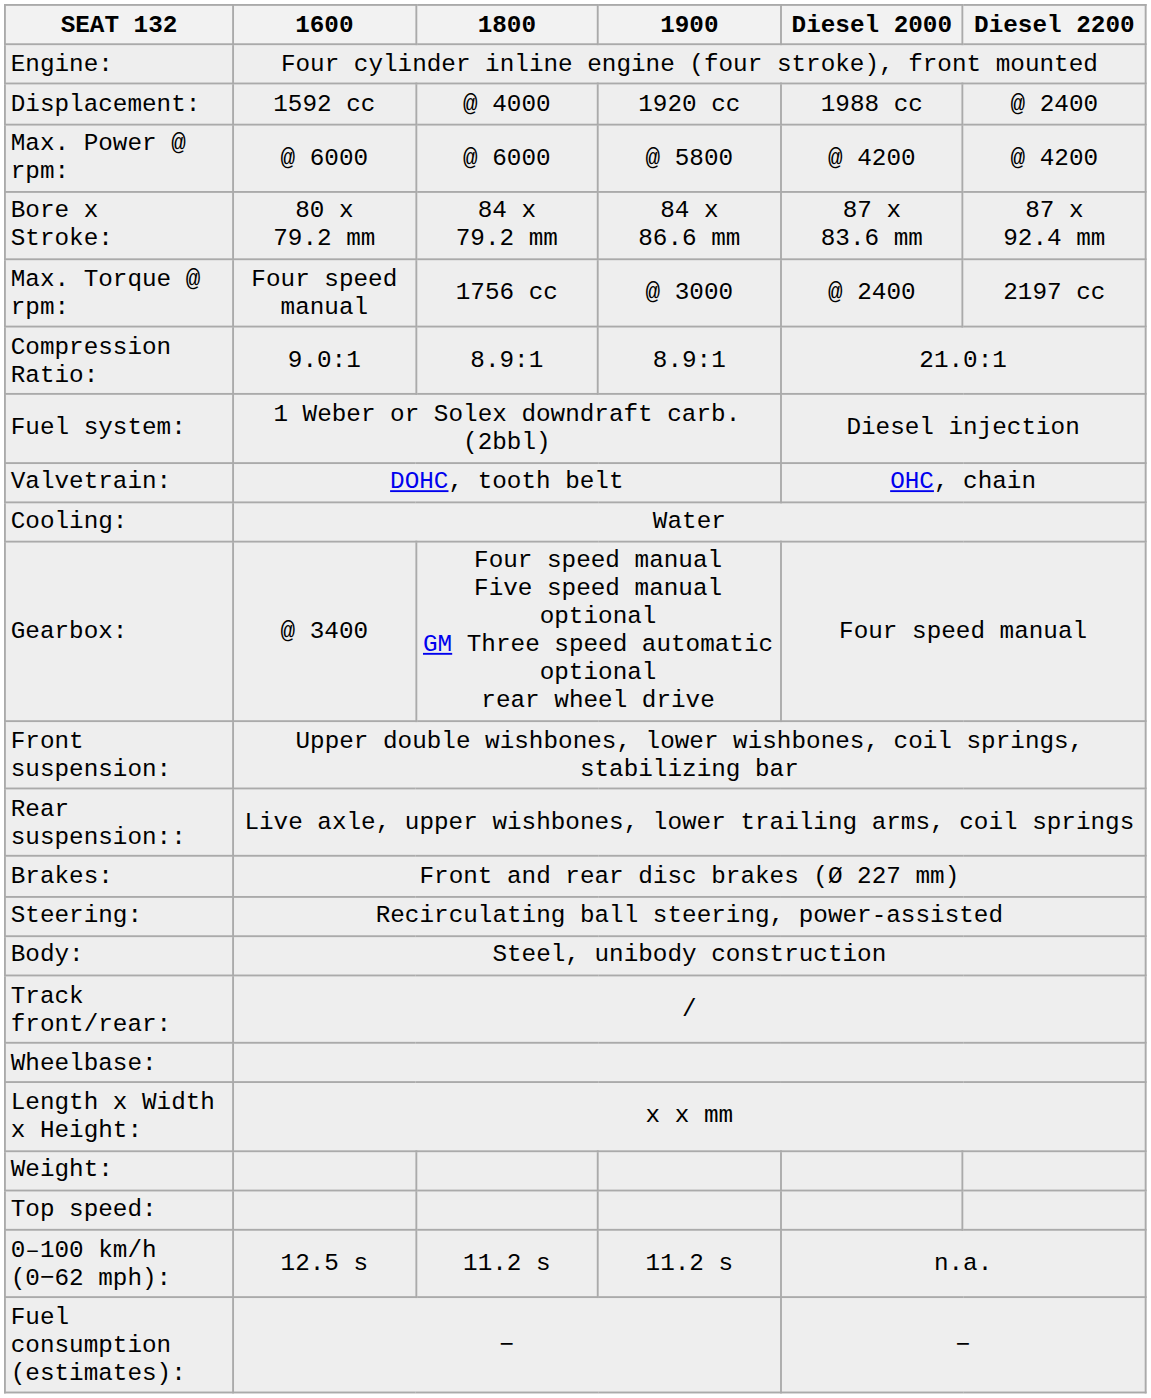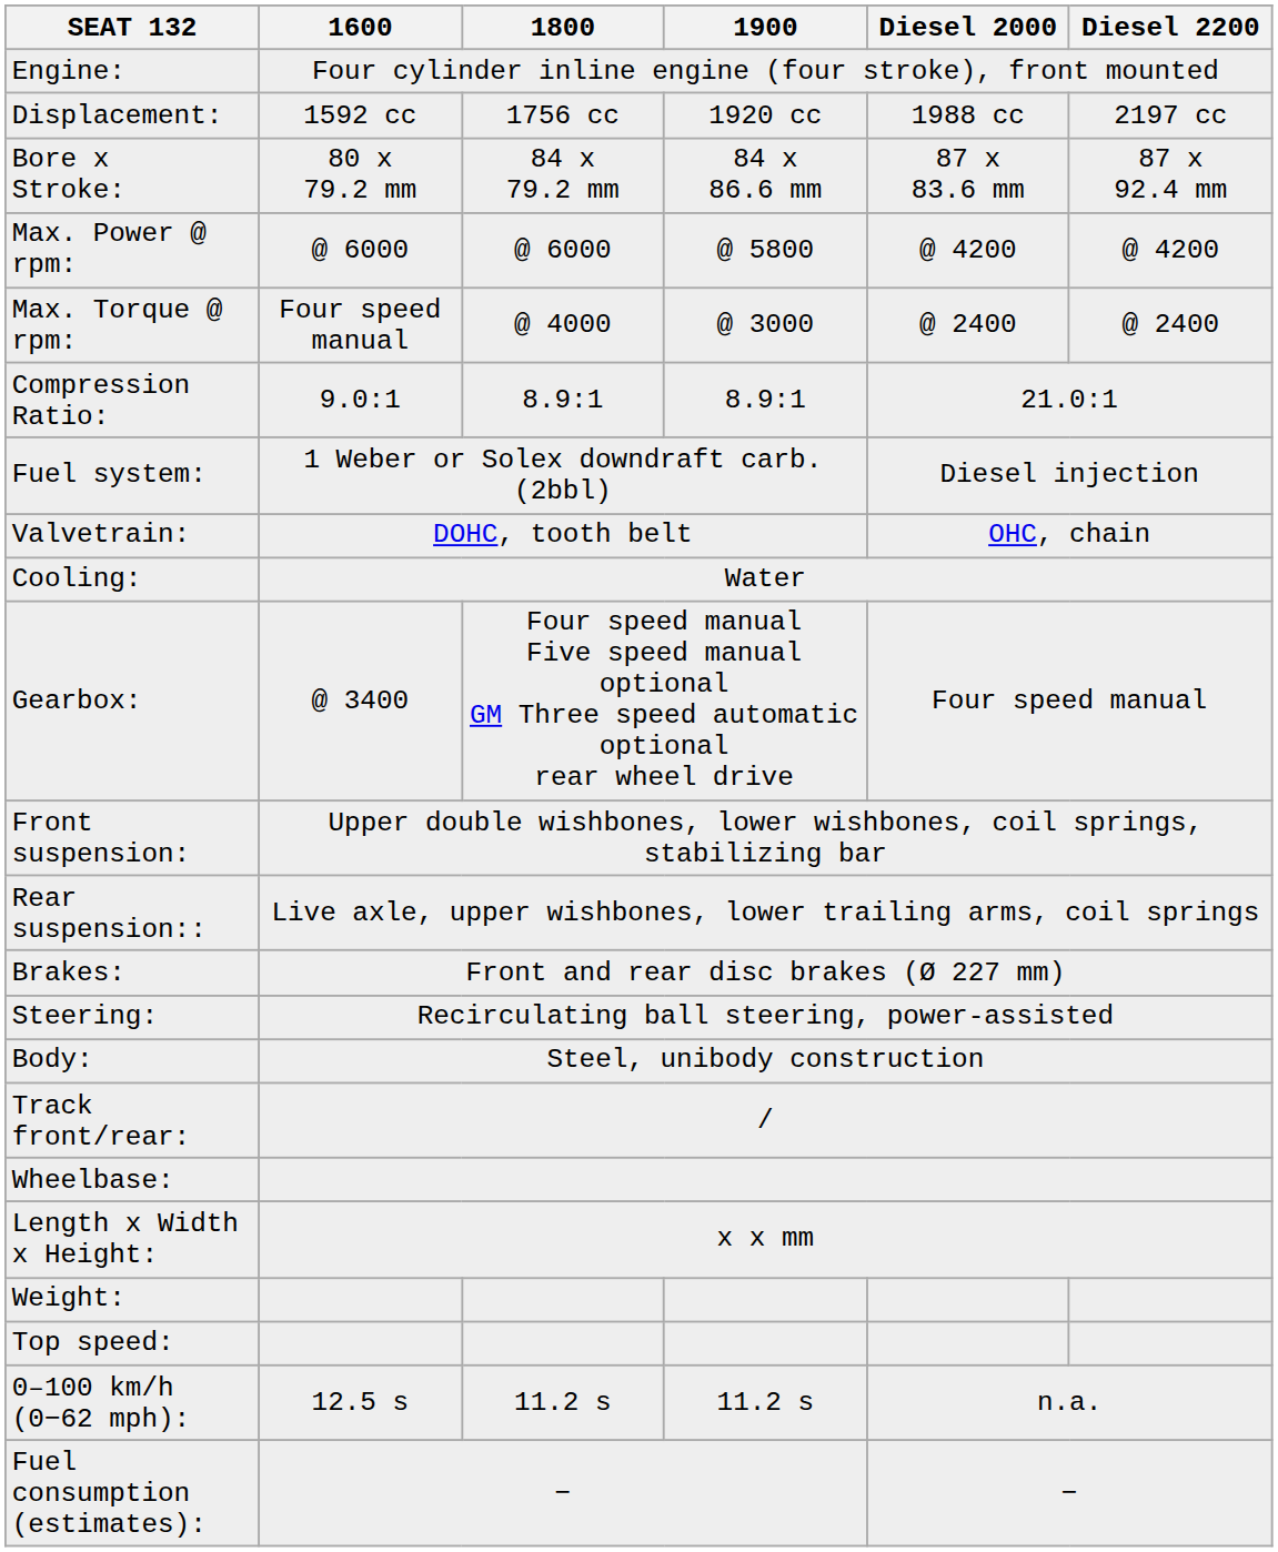 <table class="wikitable">
 <tr>
 <th width="20%">SEAT 132</th>
 <th width="16%">1600</th>
 <th width="16%">1800</th>
 <th width="16%">1900</th>
 <th width="16%">Diesel 2000</th>
 <th width="16%">Diesel 2200</th>
 </tr>
 <tr style="background:#EEEEEE;">
 <td>Engine: </td>
 <td colspan="5" align="center">Four cylinder inline engine (four stroke), front mounted</td>
 </tr>
 <tr style="background:#EEEEEE;">
 <td>Displacement: </td>
 <td align="center">1592 cc</td>
-<td align="center"> @ 4000</td>
+<td align="center">1756 cc</td>
 <td align="center">1920 cc</td>
 <td align="center">1988 cc</td>
-<td align="center"> @ 2400</td>
+<td align="center">2197 cc</td>
+</tr>
+<tr style="background:#EEEEEE;">
+<td>Bore x Stroke: </td>
+<td align="center">80 x 79.2 mm</td>
+<td align="center">84 x 79.2 mm</td>
+<td align="center">84 x 86.6 mm</td>
+<td align="center">87 x 83.6 mm</td>
+<td align="center">87 x 92.4 mm</td>
 </tr>
 <tr style="background:#EEEEEE;">
 <td>Max. Power @ rpm: </td>
 <td align="center"> @ 6000</td>
 <td align="center"> @ 6000</td>
 <td align="center"> @ 5800</td>
 <td align="center"> @ 4200</td>
 <td align="center"> @ 4200</td>
 </tr>
 <tr style="background:#EEEEEE;">
-<td>Bore x Stroke: </td>
-<td align="center">80 x 79.2 mm</td>
-<td align="center">84 x 79.2 mm</td>
-<td align="center">84 x 86.6 mm</td>
-<td align="center">87 x 83.6 mm</td>
-<td align="center">87 x 92.4 mm</td>
-</tr>
-<tr style="background:#EEEEEE;">
 <td>Max. Torque @ rpm: </td>
 <td align="center">Four speed manual</td>
-<td align="center">1756 cc</td>
+<td align="center"> @ 4000</td>
 <td align="center"> @ 3000</td>
 <td align="center"> @ 2400</td>
-<td align="center">2197 cc</td>
+<td align="center"> @ 2400</td>
 </tr>
 <tr style="background:#EEEEEE;">
 <td>Compression Ratio: </td>
 <td align="center">9.0:1</td>
 <td align="center">8.9:1</td>
 <td align="center">8.9:1</td>
 <td colspan="2" align="center">21.0:1</td>
 </tr>
 <tr style="background:#EEEEEE;">
 <td>Fuel system: </td>
 <td colspan="3" align="center">1 Weber or Solex downdraft carb. (2bbl)</td>
 <td colspan="2" align="center">Diesel injection</td>
 </tr>
 <tr style="background:#EEEEEE;">
 <td>Valvetrain: </td>
 <td colspan="3" align="center"><a href='#'>DOHC</a>, tooth belt</td>
 <td colspan="2" align="center"><a href='#'>OHC</a>, chain</td>
 </tr>
 <tr style="background:#EEEEEE;">
 <td>Cooling: </td>
 <td colspan="5" align="center">Water</td>
 </tr>
 <tr style="background:#EEEEEE;">
 <td>Gearbox: </td>
 <td align="center"> @ 3400</td>
 <td colspan="2" align="center">Four speed manual <br> Five speed manual optional <br> <a href='#'>GM</a> Three speed automatic optional<br> rear wheel drive</td>
 <td colspan="2" align="center">Four speed manual</td>
 </tr>
 <tr style="background:#EEEEEE;">
 <td>Front suspension: </td>
 <td colspan="5" align="center">Upper double wishbones, lower wishbones, coil springs, stabilizing bar</td>
 </tr>
 <tr style="background:#EEEEEE;">
 <td>Rear suspension:: </td>
 <td colspan="5" align="center">Live axle, upper wishbones, lower trailing arms, coil springs</td>
 </tr>
 <tr style="background:#EEEEEE;">
 <td>Brakes: </td>
 <td colspan="5" align="center">Front and rear disc brakes (Ø 227 mm)</td>
 </tr>
 <tr style="background:#EEEEEE;">
 <td>Steering: </td>
 <td colspan="5" align="center">Recirculating ball steering, power-assisted</td>
 </tr>
 <tr style="background:#EEEEEE;">
 <td>Body: </td>
 <td colspan="5" align="center">Steel, unibody construction</td>
 </tr>
 <tr style="background:#EEEEEE;">
 <td>Track front/rear: </td>
 <td colspan="5" align="center"> / </td>
 </tr>
 <tr style="background:#EEEEEE;">
 <td>Wheelbase: </td>
 <td colspan="5" align="center"></td>
 </tr>
 <tr style="background:#EEEEEE;">
 <td>Length x Width x Height: </td>
 <td colspan="5" align="center"> x  x  mm</td>
 </tr>
 <tr style="background:#EEEEEE;">
 <td>Weight: </td>
 <td align="center"></td>
 <td align="center"></td>
 <td align="center"></td>
 <td align="center"></td>
 <td align="center"></td>
 </tr>
 <tr style="background:#EEEEEE;">
 <td>Top speed: </td>
 <td align="center"></td>
 <td align="center"></td>
 <td align="center"></td>
 <td align="center"></td>
 <td align="center"></td>
 </tr>
 <tr style="background:#EEEEEE;">
 <td>0–100 km/h (0−62 mph): </td>
 <td align="center">12.5 s</td>
 <td align="center">11.2 s</td>
 <td align="center">11.2 s</td>
 <td colspan="2" align="center">n.a.</td>
 </tr>
 <tr style="background:#EEEEEE;">
 <td>Fuel consumption (estimates): </td>
 <td colspan="3" align="center">−</td>
 <td colspan="2" align="center">−</td>
 </tr>
 </table>
